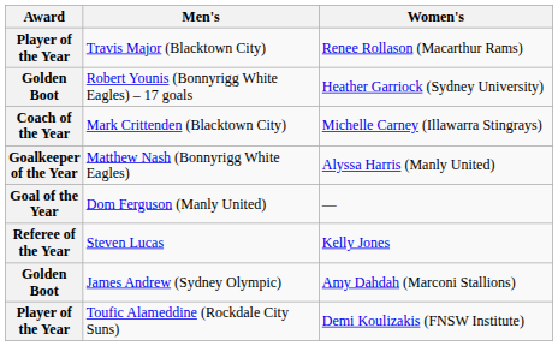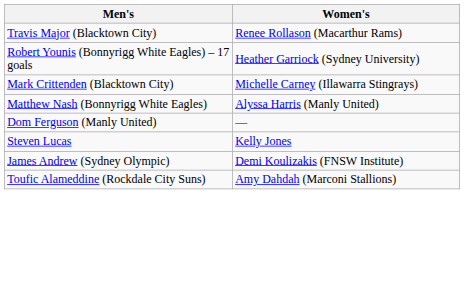 <table class="wikitable">
 <tr>
-<th>Award</th>
 <th width=350>Men's</th>
 <th width=350>Women's</th>
 </tr>
 <tr>
-<th>Player of the Year</th>
 <td><a href='#'>Travis Major</a> (Blacktown City)</td>
 <td><a href='#'>Renee Rollason</a> (Macarthur Rams)</td>
 </tr>
 <tr>
-<th>Golden Boot</th>
 <td><a href='#'>Robert Younis</a> (Bonnyrigg White Eagles) – 17 goals</td>
 <td><a href='#'>Heather Garriock</a> (Sydney University)</td>
 </tr>
 <tr>
-<th>Coach of the Year</th>
 <td><a href='#'>Mark Crittenden</a> (Blacktown City)</td>
 <td><a href='#'>Michelle Carney</a> (Illawarra Stingrays)</td>
 </tr>
 <tr>
-<th>Goalkeeper of the Year</th>
 <td><a href='#'>Matthew Nash</a> (Bonnyrigg White Eagles)</td>
 <td><a href='#'>Alyssa Harris</a> (Manly United)</td>
 </tr>
 <tr>
-<th>Goal of the Year</th>
 <td><a href='#'>Dom Ferguson</a> (Manly United)</td>
 <td>—</td>
 </tr>
 <tr>
-<th>Referee of the Year</th>
 <td><a href='#'>Steven Lucas</a></td>
 <td><a href='#'>Kelly Jones</a></td>
 </tr>
 <tr>
-<th> Golden Boot</th>
 <td><a href='#'>James Andrew</a> (Sydney Olympic)</td>
+<td><a href='#'>Demi Koulizakis</a> (FNSW Institute)</td>
+</tr>
+<tr>
+<td><a href='#'>Toufic Alameddine</a> (Rockdale City Suns)</td>
 <td><a href='#'>Amy Dahdah</a> (Marconi Stallions)</td>
 </tr>
-<tr>
-<th> Player of the Year</th>
-<td><a href='#'>Toufic Alameddine</a> (Rockdale City Suns)</td>
-<td><a href='#'>Demi Koulizakis</a> (FNSW Institute)</td>
-</tr>
 </table>
